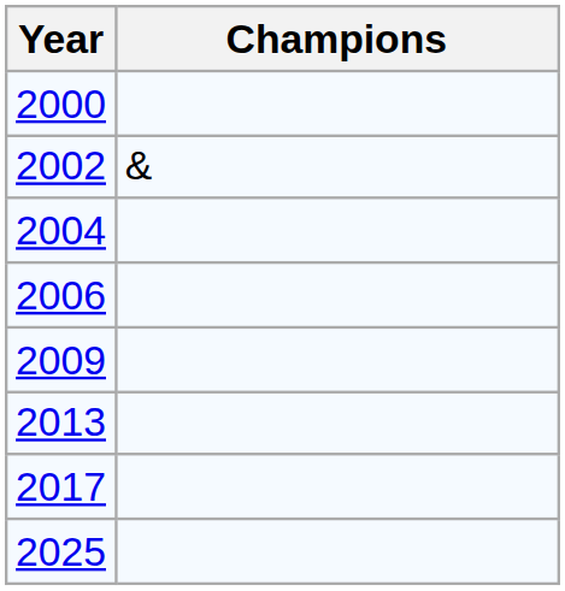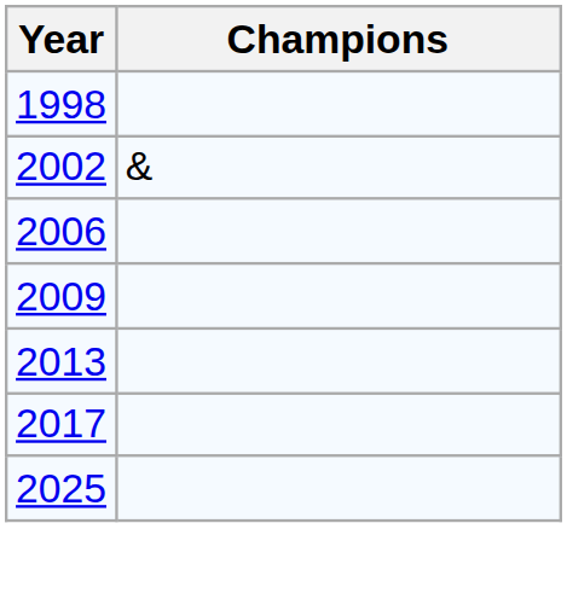 <table class="wikitable floatright" style="background:#F5FAFF; text-align:center; font-size:90%;">
 <tr>
 <th>Year</th>
 <th style="width:150px">Champions</th>
 </tr>
 <tr>
-<td><a href='#'>2000</a></td>
+<td><a href='#'>1998</a></td>
 <td style="text-align:left"></td>
 </tr>
 <tr>
 <td><a href='#'>2002</a></td>
 <td style="text-align:left">  &<br></td>
-</tr>
-<tr>
-<td><a href='#'>2004</a></td>
-<td style="text-align:left"></td>
 </tr>
 <tr>
 <td><a href='#'>2006</a></td>
 <td style="text-align:left"></td>
 </tr>
 <tr>
 <td><a href='#'>2009</a></td>
 <td style="text-align:left"> </td>
 </tr>
 <tr>
 <td><a href='#'>2013</a></td>
 <td style="text-align:left"> </td>
 </tr>
 <tr>
 <td><a href='#'>2017</a></td>
 <td style="text-align:left"></td>
 </tr>
 <tr>
 <td><a href='#'>2025</a></td>
 <td style="text-align:left"> </td>
 </tr>
 </table>
